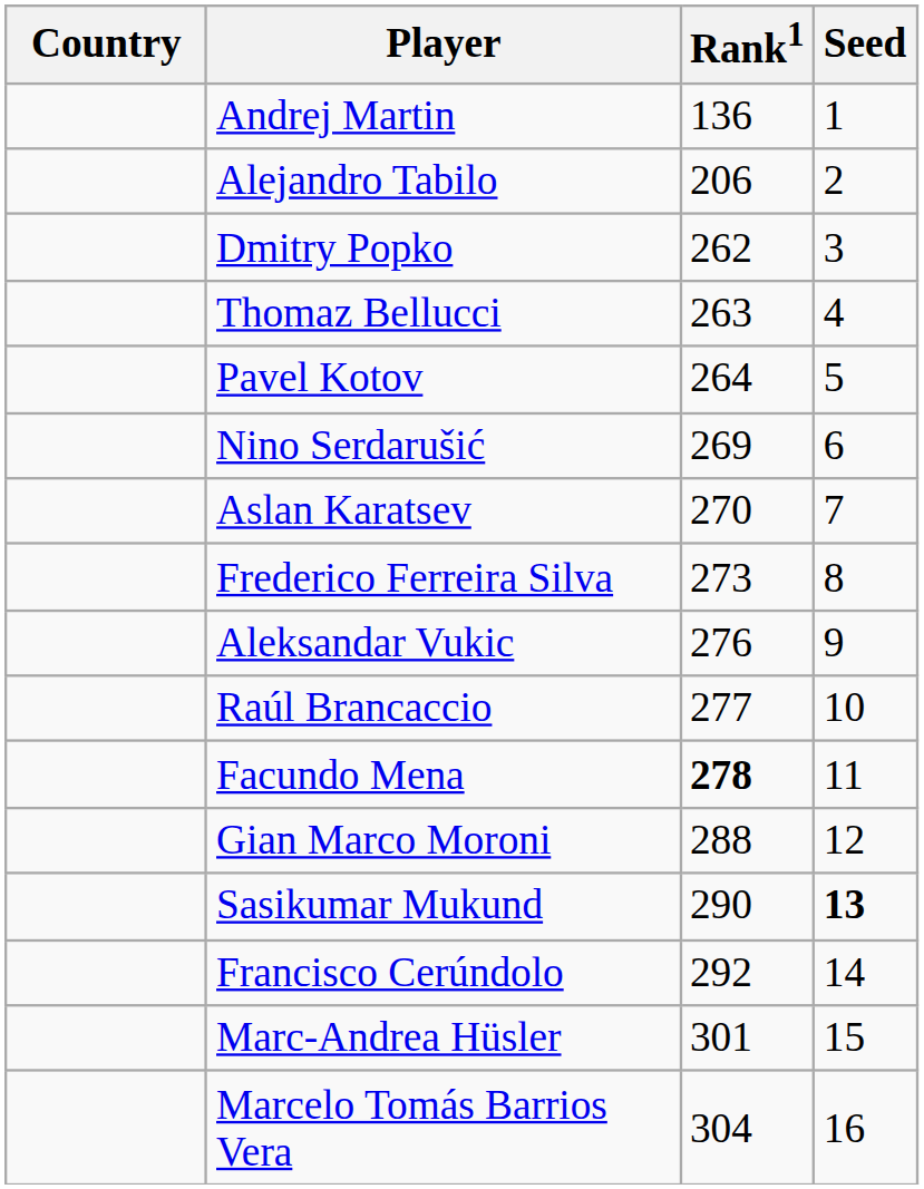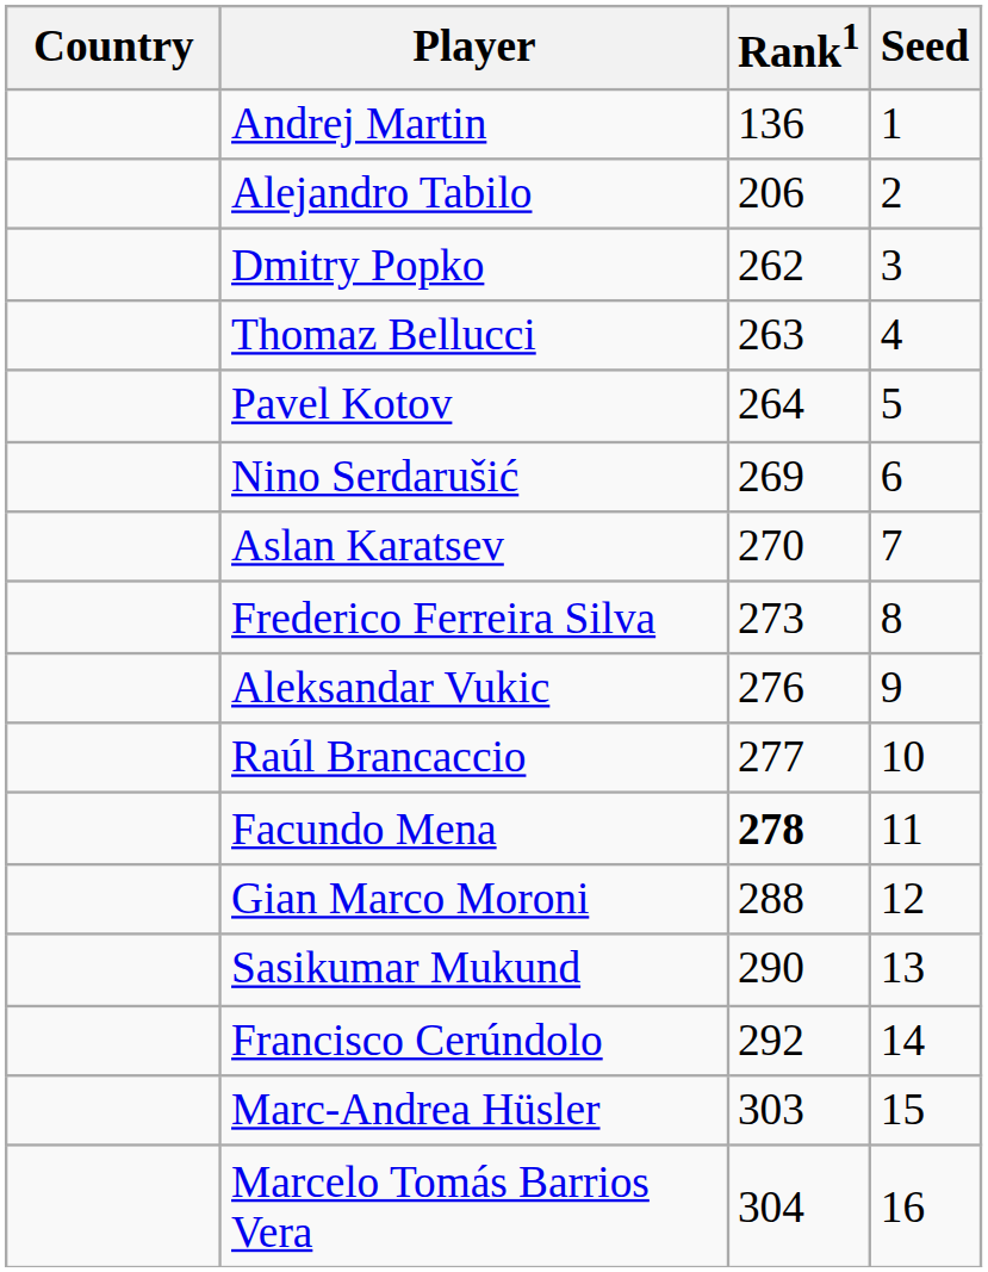 <table class="sortable wikitable">
 <tr>
 <th width="70">Country</th>
 <th width="175">Player</th>
 <th>Rank<sup>1</sup></th>
 <th>Seed</th>
 </tr>
 <tr>
 <td></td>
 <td><a href='#'>Andrej Martin</a></td>
 <td>136</td>
 <td>1</td>
 </tr>
 <tr>
 <td></td>
 <td><a href='#'>Alejandro Tabilo</a></td>
 <td>206</td>
 <td>2</td>
 </tr>
 <tr>
 <td></td>
 <td><a href='#'>Dmitry Popko</a></td>
 <td>262</td>
 <td>3</td>
 </tr>
 <tr>
 <td></td>
 <td><a href='#'>Thomaz Bellucci</a></td>
 <td>263</td>
 <td>4</td>
 </tr>
 <tr>
 <td></td>
 <td><a href='#'>Pavel Kotov</a></td>
 <td>264</td>
 <td>5</td>
 </tr>
 <tr>
 <td></td>
 <td><a href='#'>Nino Serdarušić</a></td>
 <td>269</td>
 <td>6</td>
 </tr>
 <tr>
 <td></td>
 <td><a href='#'>Aslan Karatsev</a></td>
 <td>270</td>
 <td>7</td>
 </tr>
 <tr>
 <td></td>
 <td><a href='#'>Frederico Ferreira Silva</a></td>
 <td>273</td>
 <td>8</td>
 </tr>
 <tr>
 <td></td>
 <td><a href='#'>Aleksandar Vukic</a></td>
 <td>276</td>
 <td>9</td>
 </tr>
 <tr>
 <td></td>
 <td><a href='#'>Raúl Brancaccio</a></td>
 <td>277</td>
 <td>10</td>
 </tr>
 <tr>
 <td></td>
 <td><a href='#'>Facundo Mena</a></td>
 <td><strong>278</strong></td>
 <td>11</td>
 </tr>
 <tr>
 <td></td>
 <td><a href='#'>Gian Marco Moroni</a></td>
 <td>288</td>
 <td>12</td>
 </tr>
 <tr>
 <td></td>
 <td><a href='#'>Sasikumar Mukund</a></td>
 <td>290</td>
-<td><strong>13</strong></td>
+<td>13</td>
 </tr>
 <tr>
 <td></td>
 <td><a href='#'>Francisco Cerúndolo</a></td>
 <td>292</td>
 <td>14</td>
 </tr>
 <tr>
 <td></td>
 <td><a href='#'>Marc-Andrea Hüsler</a></td>
-<td>301</td>
+<td>303</td>
 <td>15</td>
 </tr>
 <tr>
 <td></td>
 <td><a href='#'>Marcelo Tomás Barrios Vera</a></td>
 <td>304</td>
 <td>16</td>
 </tr>
 </table>
